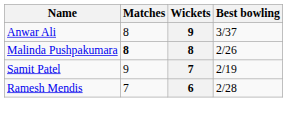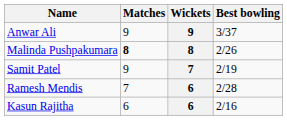 <table class="wikitable">
 <tr>
 <th>Name</th>
 <th>Matches</th>
 <th>Wickets</th>
 <th>Best bowling</th>
 </tr>
 <tr>
 <td><a href='#'>Anwar Ali</a></td>
-<td>8</td>
+<td>9</td>
 <th>9</th>
 <td>3/37</td>
 </tr>
 <tr>
 <td><a href='#'>Malinda Pushpakumara</a></td>
 <td><strong>8</strong></td>
 <th>8</th>
 <td>2/26</td>
 </tr>
 <tr>
 <td><a href='#'>Samit Patel</a></td>
 <td>9</td>
 <th>7</th>
 <td>2/19</td>
 </tr>
 <tr>
 <td><a href='#'>Ramesh Mendis</a></td>
 <td>7</td>
 <th>6</th>
 <td>2/28</td>
 </tr>
+<tr>
+<td><a href='#'>Kasun Rajitha</a></td>
+<td>6</td>
+<th>6</th>
+<td>2/16</td>
+</tr>
 </table>
